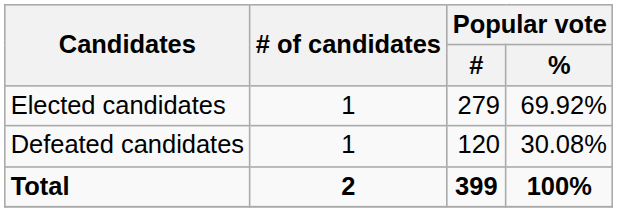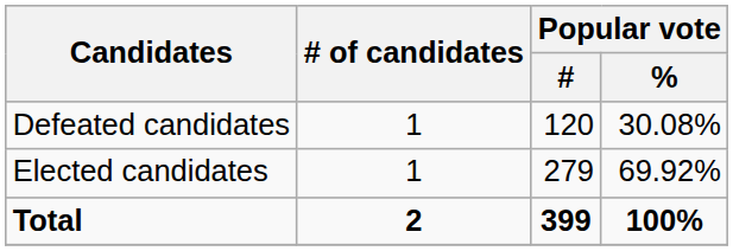 <table class="wikitable">
 <tr>
 <th rowspan="2">Candidates</th>
 <th rowspan="2"># of candidates</th>
 <th colspan="2">Popular vote</th>
 </tr>
 <tr>
 <th>#</th>
 <th>%</th>
 </tr>
 <tr>
+<td>Defeated candidates</td>
+<td align="center">1</td>
+<td align="right">120</td>
+<td align="right">30.08%</td>
+</tr>
+<tr>
 <td>Elected candidates</td>
 <td align="center">1</td>
 <td align="right">279</td>
 <td align="right">69.92%</td>
-</tr>
-<tr>
-<td>Defeated candidates</td>
-<td align="center">1</td>
-<td align="right">120</td>
-<td align="right">30.08%</td>
 </tr>
 <tr>
 <td><strong>Total</strong></td>
 <td align="center"><strong>2</strong></td>
 <td align="center"><strong>399</strong></td>
 <td align="center"><strong>100%</strong></td>
 </tr>
 <tr>
 </tr>
 </table>
